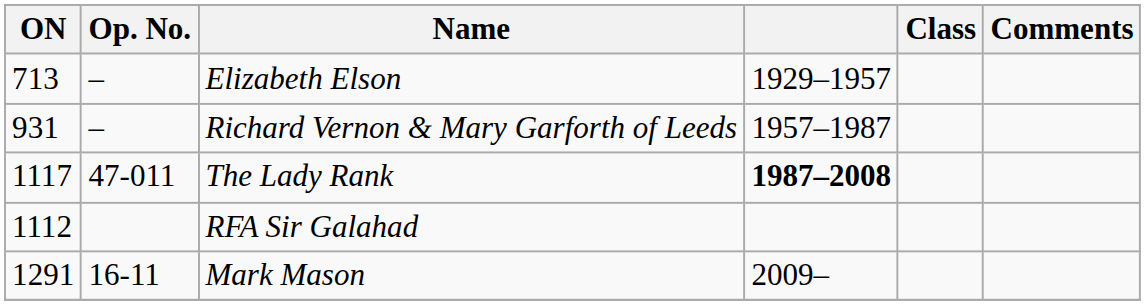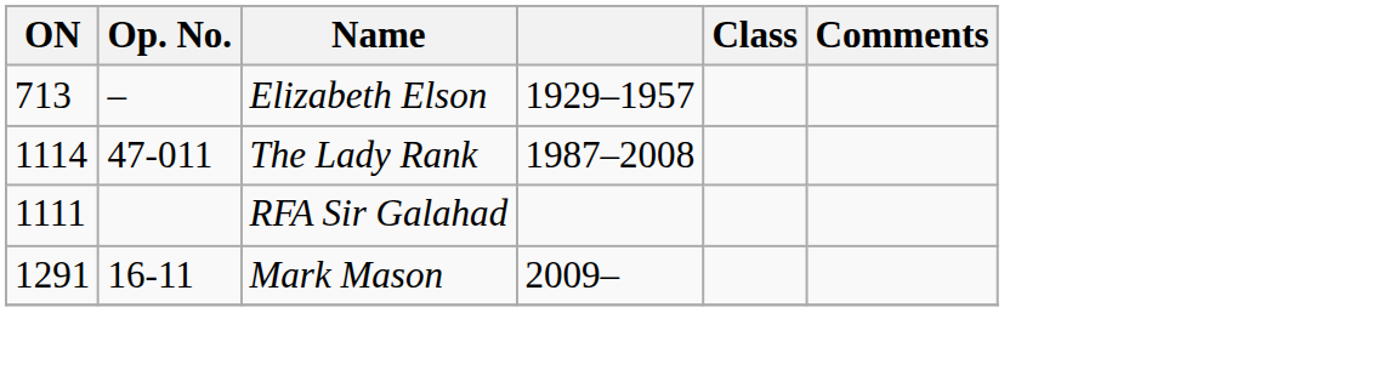 <table class="wikitable">
 <tr>
 <th>ON</th>
 <th>Op. No.</th>
 <th>Name</th>
 <th></th>
 <th>Class</th>
 <th>Comments</th>
 </tr>
 <tr>
 <td>713</td>
 <td>–</td>
 <td><em>Elizabeth Elson</em></td>
 <td>1929–1957</td>
 <td></td>
 <td></td>
 </tr>
 <tr>
-<td>931</td>
-<td>–</td>
-<td><em>Richard Vernon & Mary Garforth of Leeds</em></td>
-<td>1957–1987</td>
+<td>1114</td>
+<td>47-011</td>
+<td><em>The Lady Rank</em></td>
+<td>1987–2008</td>
 <td></td>
 <td></td>
 </tr>
 <tr>
-<td>1117</td>
-<td>47-011</td>
-<td><em>The Lady Rank</em></td>
-<td><strong>1987–2008</strong></td>
-<td></td>
-<td></td>
-</tr>
-<tr>
-<td>1112</td>
+<td>1111</td>
 <td></td>
 <td><em>RFA Sir Galahad</em></td>
 <td></td>
 <td></td>
 <td></td>
 </tr>
 <tr>
 <td>1291</td>
 <td>16-11</td>
 <td><em>Mark Mason</em></td>
 <td>2009–</td>
 <td></td>
 <td></td>
 </tr>
 <tr>
 </tr>
 </table>
